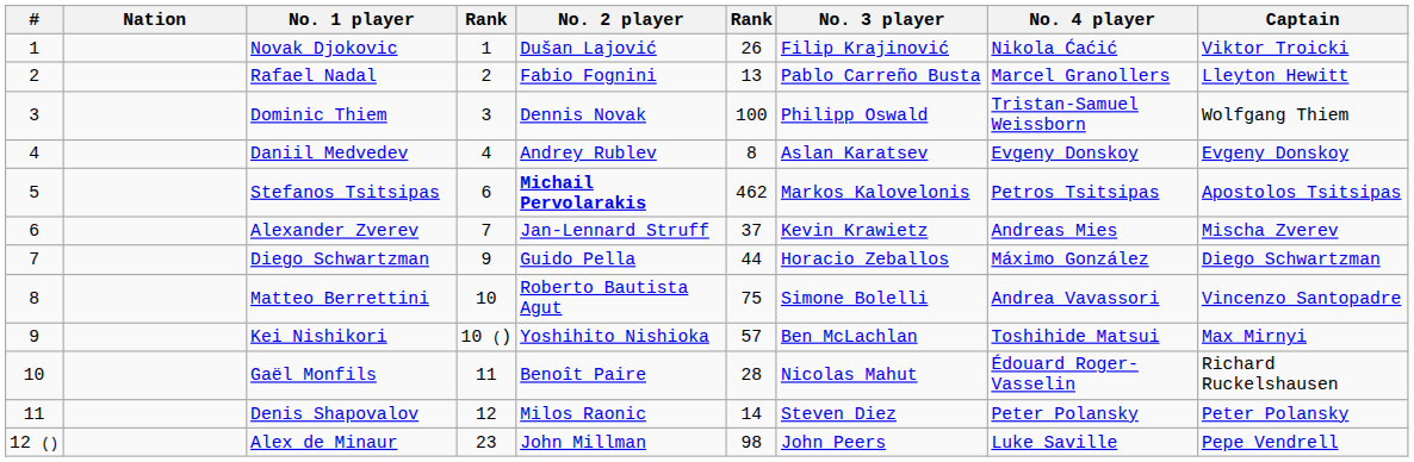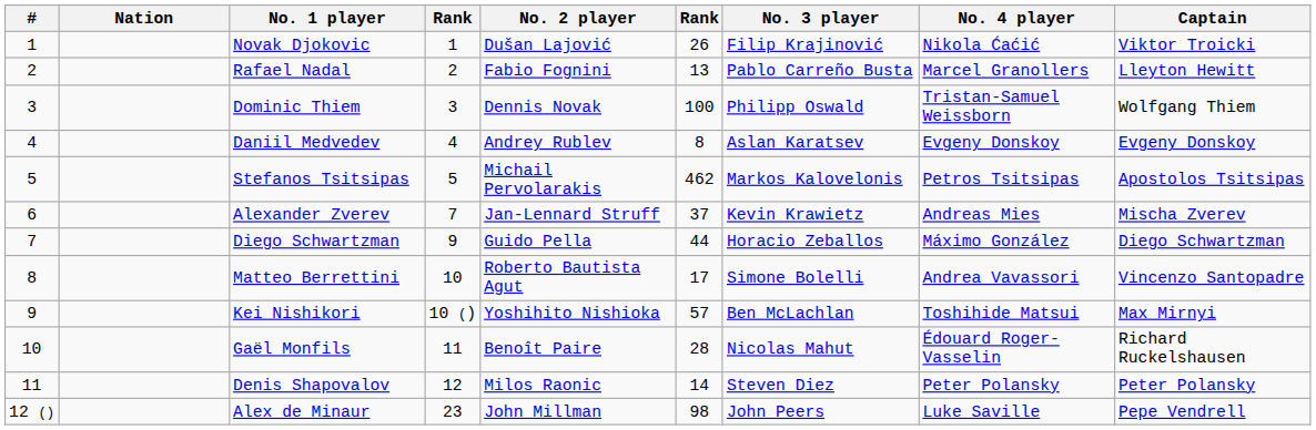 <table class="wikitable sortable nowrap" style=text-align:center;>
 <tr>
 <th>#</th>
 <th width=130>Nation</th>
 <th width=150>No. 1 player</th>
 <th>Rank</th>
 <th width=150>No. 2 player</th>
 <th>Rank</th>
 <th width=150>No. 3 player</th>
 <th width=150>No. 4 player</th>
 <th width=150>Captain</th>
 </tr>
 <tr>
 <td>1</td>
 <td align=left><strong></strong></td>
 <td align=left><a href='#'>Novak Djokovic</a></td>
 <td>1</td>
 <td align=left><a href='#'>Dušan Lajović</a></td>
 <td>26</td>
 <td align=left><a href='#'>Filip Krajinović</a></td>
 <td align=left><a href='#'>Nikola Ćaćić</a></td>
 <td align=left><a href='#'>Viktor Troicki</a></td>
 </tr>
 <tr>
 <td>2</td>
 <td align=left><strong></strong></td>
 <td align=left><a href='#'>Rafael Nadal</a></td>
 <td>2</td>
 <td align=left><a href='#'>Fabio Fognini</a></td>
 <td>13</td>
 <td align=left><a href='#'>Pablo Carreño Busta</a></td>
 <td align=left><a href='#'>Marcel Granollers</a></td>
 <td align=left><a href='#'>Lleyton Hewitt</a></td>
 </tr>
 <tr>
 <td>3</td>
 <td align=left><strong></strong></td>
 <td align=left><a href='#'>Dominic Thiem</a></td>
 <td>3</td>
 <td align=left><a href='#'>Dennis Novak</a></td>
 <td>100</td>
 <td align=left><a href='#'>Philipp Oswald</a></td>
 <td align=left><a href='#'>Tristan-Samuel Weissborn</a></td>
 <td align=left>Wolfgang Thiem</td>
 </tr>
 <tr>
 <td>4</td>
 <td align=left><strong></strong></td>
 <td align=left><a href='#'>Daniil Medvedev</a></td>
 <td>4</td>
 <td align=left><a href='#'>Andrey Rublev</a></td>
 <td>8</td>
 <td align=left><a href='#'>Aslan Karatsev</a></td>
 <td align=left><a href='#'>Evgeny Donskoy</a></td>
 <td align=left><a href='#'>Evgeny Donskoy</a></td>
 </tr>
 <tr>
 <td>5</td>
 <td align=left><strong></strong></td>
 <td align=left><a href='#'>Stefanos Tsitsipas</a></td>
-<td>6</td>
-<td align=left><strong><a href='#'>Michail Pervolarakis</a></strong></td>
+<td>5</td>
+<td align=left><a href='#'>Michail Pervolarakis</a></td>
 <td>462</td>
 <td align=left><a href='#'>Markos Kalovelonis</a></td>
 <td align=left><a href='#'>Petros Tsitsipas</a></td>
 <td align=left><a href='#'>Apostolos Tsitsipas</a></td>
 </tr>
 <tr>
 <td>6</td>
 <td align=left><strong></strong></td>
 <td align=left><a href='#'>Alexander Zverev</a></td>
 <td>7</td>
 <td align=left><a href='#'>Jan-Lennard Struff</a></td>
 <td>37</td>
 <td align=left><a href='#'>Kevin Krawietz</a></td>
 <td align=left><a href='#'>Andreas Mies</a></td>
 <td align=left><a href='#'>Mischa Zverev</a></td>
 </tr>
 <tr>
 <td>7</td>
 <td align=left><strong></strong></td>
 <td align=left><a href='#'>Diego Schwartzman</a></td>
 <td>9</td>
 <td align=left><a href='#'>Guido Pella</a></td>
 <td>44</td>
 <td align=left><a href='#'>Horacio Zeballos</a></td>
 <td align=left><a href='#'>Máximo González</a></td>
 <td align=left><a href='#'>Diego Schwartzman</a></td>
 </tr>
 <tr>
 <td>8</td>
 <td align=left><strong></strong></td>
 <td align=left><a href='#'>Matteo Berrettini</a></td>
 <td>10</td>
 <td align=left><a href='#'>Roberto Bautista Agut</a></td>
-<td>75</td>
+<td>17</td>
 <td align=left><a href='#'>Simone Bolelli</a></td>
 <td align=left><a href='#'>Andrea Vavassori</a></td>
 <td align=left><a href='#'>Vincenzo Santopadre</a></td>
 </tr>
 <tr>
 <td>9</td>
 <td align=left><strong></strong></td>
 <td align=left><a href='#'>Kei Nishikori</a></td>
 <td>10 <small>(</small>)</td>
 <td align=left><a href='#'>Yoshihito Nishioka</a></td>
 <td>57</td>
 <td align=left><a href='#'>Ben McLachlan</a></td>
 <td align=left><a href='#'>Toshihide Matsui</a></td>
 <td align=left><a href='#'>Max Mirnyi</a></td>
 </tr>
 <tr>
 <td>10</td>
 <td align=left><strong></strong></td>
 <td align=left><a href='#'>Gaël Monfils</a></td>
 <td>11</td>
 <td align=left><a href='#'>Benoît Paire</a></td>
 <td>28</td>
 <td align=left><a href='#'>Nicolas Mahut</a></td>
 <td align=left><a href='#'>Édouard Roger-Vasselin</a></td>
 <td align=left>Richard Ruckelshausen</td>
 </tr>
 <tr>
 <td>11</td>
 <td align=left><strong></strong></td>
 <td align=left><a href='#'>Denis Shapovalov</a></td>
 <td>12</td>
 <td align=left><a href='#'>Milos Raonic</a></td>
 <td>14</td>
 <td align=left><a href='#'>Steven Diez</a></td>
 <td align=left><a href='#'>Peter Polansky</a></td>
 <td align=left><a href='#'>Peter Polansky</a></td>
 </tr>
 <tr>
 <td>12 <small>()</small></td>
 <td align=left><strong></strong></td>
 <td align=left><a href='#'>Alex de Minaur</a></td>
 <td>23</td>
 <td align=left><a href='#'>John Millman</a></td>
 <td>98</td>
 <td align=left><a href='#'>John Peers</a></td>
 <td align=left><a href='#'>Luke Saville</a></td>
 <td align=left><a href='#'>Pepe Vendrell</a></td>
 </tr>
 </table>
